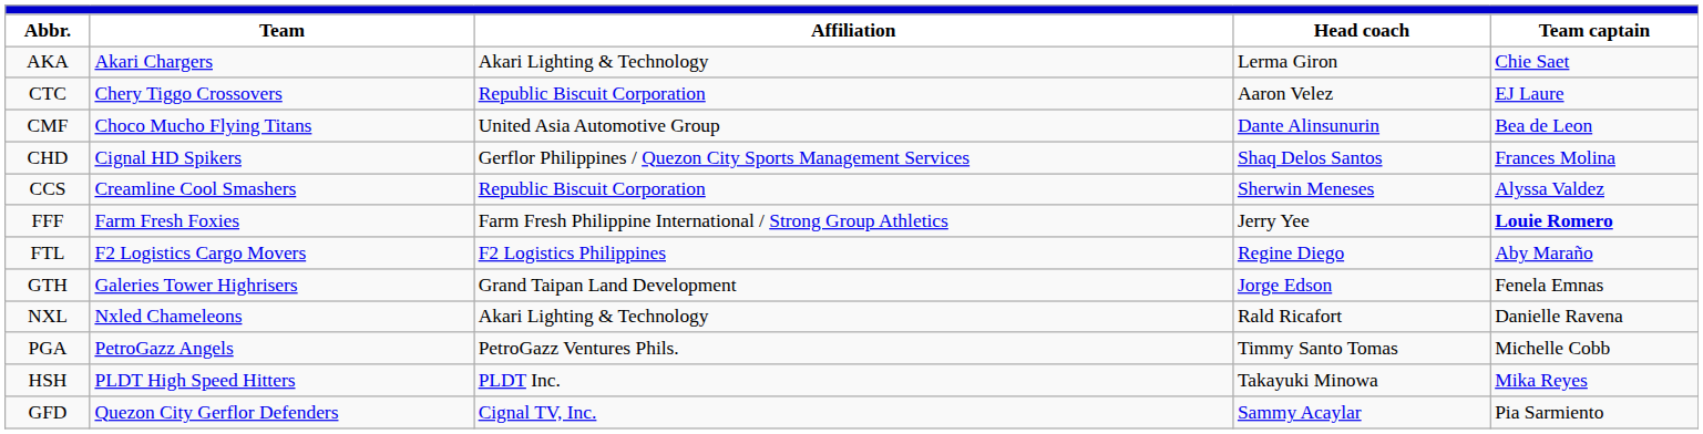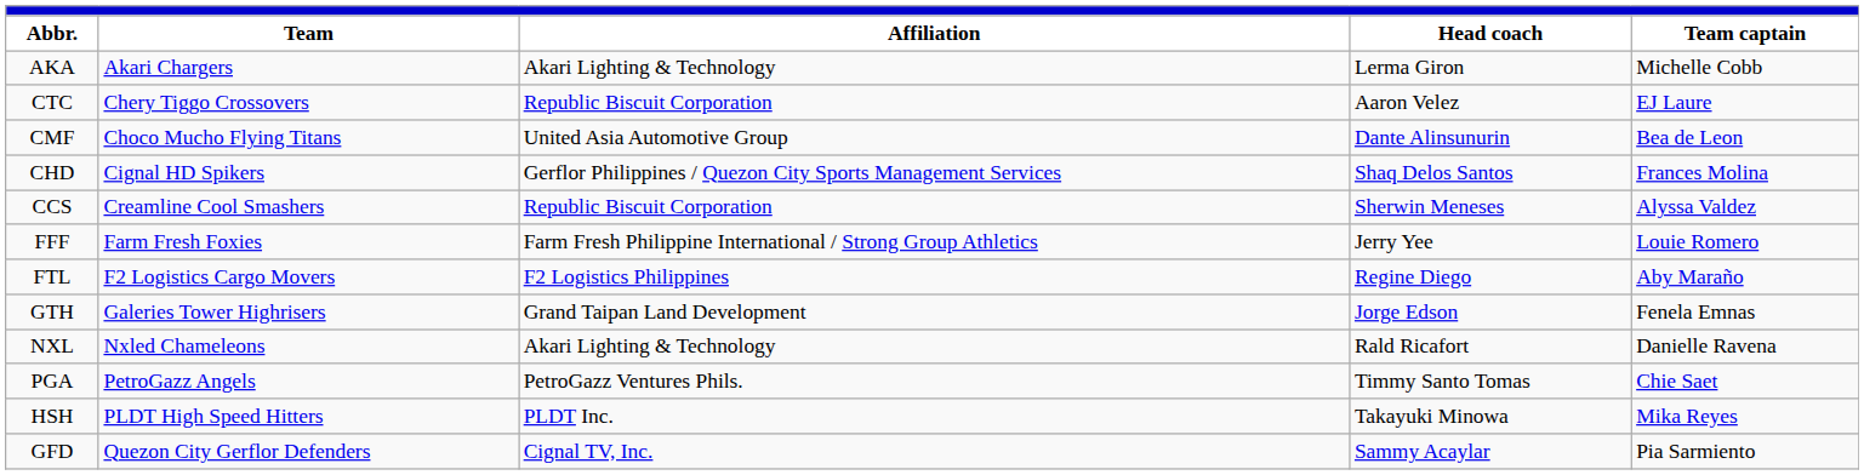 <table class="wikitable" style="width:100%; font-size:90%; text-align:left">
 <tr>
 <th style=background:#0000CD colspan="6"><span></span></th>
 </tr>
 <tr>
 <th style="background:white">Abbr.</th>
 <th style="background:white">Team</th>
 <th style="background:white">Affiliation</th>
 <th style="background:white">Head coach</th>
 <th style="background:white">Team captain</th>
 </tr>
 <tr>
 <td style="text-align:center">AKA</td>
 <td><a href='#'>Akari Chargers</a></td>
 <td>Akari Lighting & Technology</td>
 <td> Lerma Giron</td>
-<td><a href='#'>Chie Saet</a></td>
+<td>Michelle Cobb</td>
 </tr>
 <tr>
 <td style="text-align:center">CTC</td>
 <td><a href='#'>Chery Tiggo Crossovers</a></td>
 <td><a href='#'>Republic Biscuit Corporation</a></td>
 <td> Aaron Velez</td>
 <td><a href='#'>EJ Laure</a></td>
 </tr>
 <tr>
 <td style="text-align:center">CMF</td>
 <td><a href='#'>Choco Mucho Flying Titans</a></td>
 <td>United Asia Automotive Group</td>
 <td> <a href='#'>Dante Alinsunurin</a></td>
 <td><a href='#'>Bea de Leon</a></td>
 </tr>
 <tr>
 <td style="text-align:center">CHD</td>
 <td><a href='#'>Cignal HD Spikers</a></td>
 <td>Gerflor Philippines / <a href='#'>Quezon City Sports Management Services</a></td>
 <td> <a href='#'>Shaq Delos Santos</a></td>
 <td><a href='#'>Frances Molina</a></td>
 </tr>
 <tr>
 <td style="text-align:center">CCS</td>
 <td><a href='#'>Creamline Cool Smashers</a></td>
 <td><a href='#'>Republic Biscuit Corporation</a></td>
 <td> <a href='#'>Sherwin Meneses</a></td>
 <td><a href='#'>Alyssa Valdez</a></td>
 </tr>
 <tr>
 <td style="text-align:center">FFF</td>
 <td><a href='#'>Farm Fresh Foxies</a></td>
 <td>Farm Fresh Philippine International / <a href='#'>Strong Group Athletics</a></td>
 <td> Jerry Yee</td>
-<td><strong><a href='#'>Louie Romero</a></strong></td>
+<td><a href='#'>Louie Romero</a></td>
 </tr>
 <tr>
 <td style="text-align:center">FTL</td>
 <td><a href='#'>F2 Logistics Cargo Movers</a></td>
 <td><a href='#'>F2 Logistics Philippines</a></td>
 <td> <a href='#'>Regine Diego</a></td>
 <td><a href='#'>Aby Maraño</a></td>
 </tr>
 <tr>
 <td style="text-align:center">GTH</td>
 <td><a href='#'>Galeries Tower Highrisers</a></td>
 <td>Grand Taipan Land Development</td>
 <td> <a href='#'>Jorge Edson</a></td>
 <td>Fenela Emnas</td>
 </tr>
 <tr>
 <td style="text-align:center">NXL</td>
 <td><a href='#'>Nxled Chameleons</a></td>
 <td>Akari Lighting & Technology</td>
 <td> Rald Ricafort</td>
 <td>Danielle Ravena</td>
 </tr>
 <tr>
 <td style="text-align:center">PGA</td>
 <td><a href='#'>PetroGazz Angels</a></td>
 <td>PetroGazz Ventures Phils.</td>
 <td> Timmy Santo Tomas</td>
-<td>Michelle Cobb</td>
+<td><a href='#'>Chie Saet</a></td>
 </tr>
 <tr>
 <td style="text-align:center">HSH</td>
 <td><a href='#'>PLDT High Speed Hitters</a></td>
 <td><a href='#'>PLDT</a> Inc.</td>
 <td> Takayuki Minowa</td>
 <td><a href='#'>Mika Reyes</a></td>
 </tr>
 <tr>
 <td style="text-align:center">GFD</td>
 <td><a href='#'>Quezon City Gerflor Defenders</a></td>
 <td><a href='#'>Cignal TV, Inc.</a></td>
 <td> <a href='#'>Sammy Acaylar</a></td>
 <td>Pia Sarmiento</td>
 </tr>
 </table>
